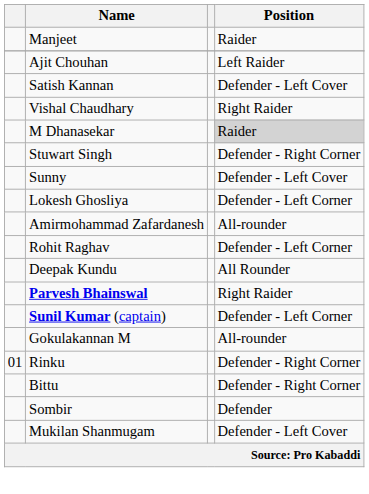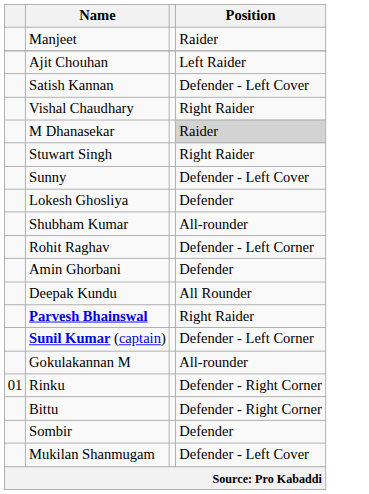 <table class="wikitable sortable" style="text-align: left">
 <tr>
 <th style="text-align:center;"></th>
 <th style="text-align:center;">Name</th>
 <th style="text-align:center;"></th>
 <th style="text-align:center;">Position</th>
 </tr>
 <tr>
 <td></td>
 <td>Manjeet</td>
 <td></td>
 <td>Raider</td>
 </tr>
 <tr>
 </tr>
 <tr>
 <td></td>
 <td>Ajit Chouhan</td>
 <td></td>
 <td>Left Raider</td>
 </tr>
 <tr>
 <td></td>
 <td>Satish Kannan</td>
 <td></td>
 <td>Defender - Left Cover</td>
 </tr>
 <tr>
 <td></td>
 <td>Vishal Chaudhary</td>
 <td></td>
 <td>Right Raider</td>
 </tr>
 <tr>
 <td></td>
 <td>M Dhanasekar</td>
 <td></td>
 <td style="background: lightgrey;">Raider</td>
 </tr>
 <tr>
 <td></td>
 <td>Stuwart Singh</td>
 <td></td>
-<td>Defender - Right Corner</td>
+<td>Right Raider</td>
 </tr>
 <tr>
 <td></td>
 <td>Sunny</td>
 <td></td>
 <td>Defender - Left Cover</td>
 </tr>
 <tr>
 <td></td>
 <td>Lokesh Ghosliya</td>
 <td></td>
-<td>Defender - Left Corner</td>
+<td>Defender</td>
 </tr>
 <tr>
 <td></td>
-<td>Amirmohammad Zafardanesh</td>
+<td>Shubham Kumar</td>
 <td></td>
 <td>All-rounder</td>
 </tr>
 <tr>
 <td></td>
 <td>Rohit Raghav</td>
 <td></td>
 <td>Defender - Left Corner</td>
+</tr>
+<tr>
+<td></td>
+<td>Amin Ghorbani</td>
+<td></td>
+<td>Defender</td>
 </tr>
 <tr>
 <td></td>
 <td>Deepak Kundu</td>
 <td></td>
 <td>All Rounder</td>
 </tr>
 <tr>
 <td></td>
 <td><strong><a href='#'>Parvesh Bhainswal</a></strong></td>
 <td></td>
 <td>Right Raider</td>
 </tr>
 <tr>
 <td></td>
 <td><strong><a href='#'>Sunil Kumar</a></strong> (<a href='#'>captain</a>)</td>
 <td></td>
 <td>Defender - Left Corner</td>
 </tr>
 <tr>
 <td></td>
 <td>Gokulakannan M</td>
 <td></td>
 <td>All-rounder</td>
 </tr>
 <tr>
 <td>01</td>
 <td>Rinku</td>
 <td></td>
 <td>Defender - Right Corner</td>
 </tr>
 <tr>
 <td></td>
 <td>Bittu</td>
 <td></td>
 <td>Defender - Right Corner</td>
 </tr>
 <tr>
 <td></td>
 <td>Sombir</td>
 <td></td>
 <td>Defender</td>
 </tr>
 <tr>
 <td></td>
 <td>Mukilan Shanmugam</td>
 <td></td>
 <td>Defender - Left Cover</td>
 </tr>
 <tr>
 <th colspan="4" style="text-align:right;"><small>Source: Pro Kabaddi</small></th>
 </tr>
 </table>
